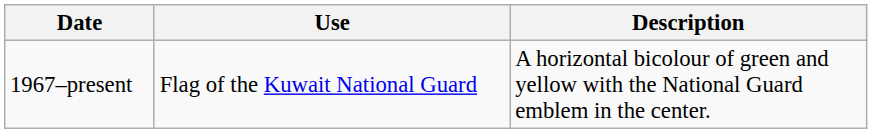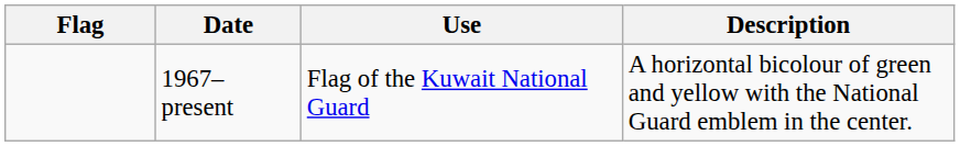 <table class="wikitable">
 <tr>
+<th style="width:110px;">Flag</th>
 <th style="width:100px;">Date</th>
 <th style="width:250px;">Use</th>
 <th style="width:250px;">Description</th>
 </tr>
 <tr>
+<td></td>
 <td>1967–present</td>
 <td>Flag of the <a href='#'>Kuwait National Guard</a></td>
 <td>A horizontal bicolour of green and yellow with the National Guard emblem in the center.</td>
 </tr>
 </table>
